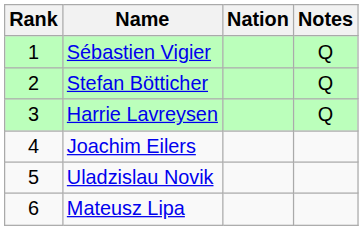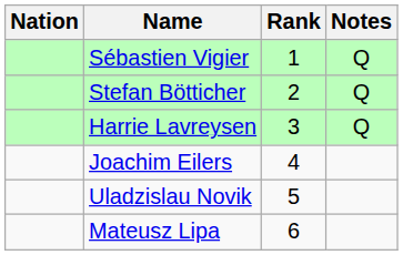 <table class="wikitable sortable" style="text-align:center">
 <tr>
+<th>Nation</th>
+<th>Name</th>
 <th>Rank</th>
-<th>Name</th>
-<th>Nation</th>
 <th>Notes</th>
 </tr>
 <tr bgcolor=bbffbb>
+<td align=left></td>
+<td align=left><a href='#'>Sébastien Vigier</a></td>
 <td>1</td>
-<td align=left><a href='#'>Sébastien Vigier</a></td>
-<td align=left></td>
 <td>Q</td>
 </tr>
 <tr bgcolor=bbffbb>
+<td align=left></td>
+<td align=left><a href='#'>Stefan Bötticher</a></td>
 <td>2</td>
-<td align=left><a href='#'>Stefan Bötticher</a></td>
-<td align=left></td>
 <td>Q</td>
 </tr>
 <tr bgcolor=bbffbb>
+<td align=left></td>
+<td align=left><a href='#'>Harrie Lavreysen</a></td>
 <td>3</td>
-<td align=left><a href='#'>Harrie Lavreysen</a></td>
-<td align=left></td>
 <td>Q</td>
 </tr>
 <tr>
+<td align=left></td>
+<td align=left><a href='#'>Joachim Eilers</a></td>
 <td>4</td>
-<td align=left><a href='#'>Joachim Eilers</a></td>
-<td align=left></td>
 <td></td>
 </tr>
 <tr>
+<td align=left></td>
+<td align=left><a href='#'>Uladzislau Novik</a></td>
 <td>5</td>
-<td align=left><a href='#'>Uladzislau Novik</a></td>
-<td align=left></td>
 <td></td>
 </tr>
 <tr>
+<td align=left></td>
+<td align=left><a href='#'>Mateusz Lipa</a></td>
 <td>6</td>
-<td align=left><a href='#'>Mateusz Lipa</a></td>
-<td align=left></td>
 <td></td>
 </tr>
 </table>
